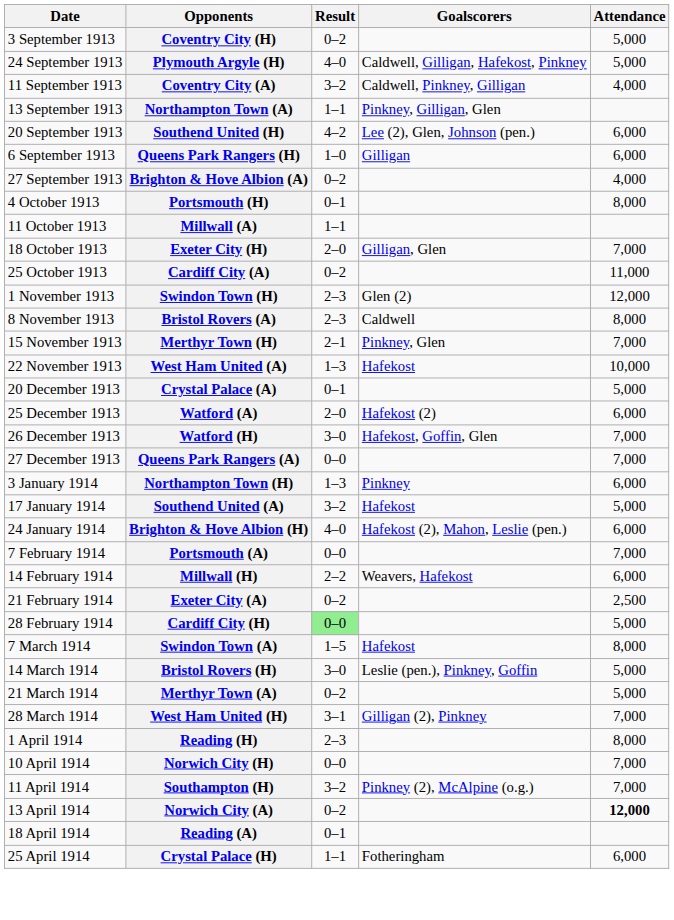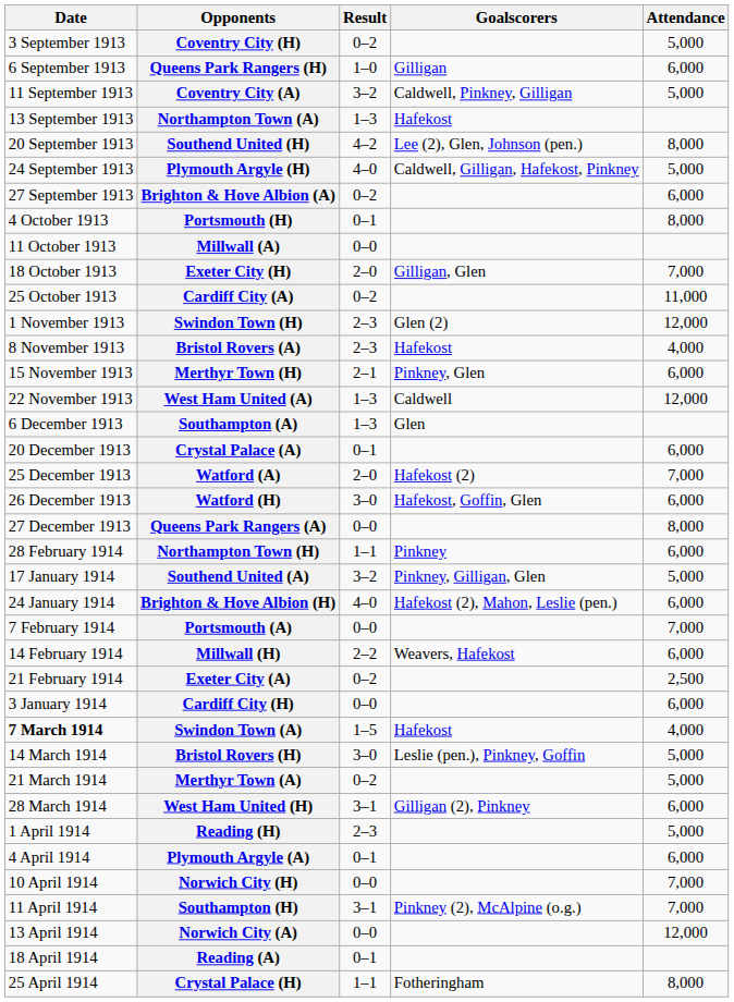 <table class="wikitable plainrowheaders sortable">
 <tr>
 <th scope=col>Date</th>
 <th scope=col>Opponents</th>
 <th scope=col>Result</th>
 <th scope=col class=unsortable>Goalscorers</th>
 <th scope=col>Attendance</th>
 </tr>
 <tr>
 <td>3 September 1913</td>
 <th scope=row><a href='#'>Coventry City</a> (H)</th>
 <td align=center>0–2</td>
 <td></td>
 <td align=center>5,000</td>
 </tr>
 <tr>
-<td>24 September 1913</td>
-<th scope=row><a href='#'>Plymouth Argyle</a> (H)</th>
-<td align=center>4–0</td>
-<td>Caldwell, <a href='#'>Gilligan</a>, <a href='#'>Hafekost</a>, <a href='#'>Pinkney</a></td>
-<td align=center>5,000</td>
+<td>6 September 1913</td>
+<th scope=row><a href='#'>Queens Park Rangers</a> (H)</th>
+<td align=center>1–0</td>
+<td><a href='#'>Gilligan</a></td>
+<td align=center>6,000</td>
 </tr>
 <tr ,>
 <td>11 September 1913</td>
 <th scope=row><a href='#'>Coventry City</a> (A)</th>
 <td align=center>3–2</td>
 <td>Caldwell, <a href='#'>Pinkney</a>, <a href='#'>Gilligan</a></td>
-<td align=center>4,000</td>
+<td align=center>5,000</td>
 </tr>
 <tr>
 <td>13 September 1913</td>
 <th scope=row><a href='#'>Northampton Town</a> (A)</th>
-<td align=center>1–1</td>
-<td><a href='#'>Pinkney</a>, <a href='#'>Gilligan</a>, Glen</td>
+<td align=center>1–3</td>
+<td><a href='#'>Hafekost</a></td>
 <td align=center></td>
 </tr>
 <tr>
 <td>20 September 1913</td>
 <th scope=row><a href='#'>Southend United</a> (H)</th>
 <td align=center>4–2</td>
 <td><a href='#'>Lee</a> (2), Glen, <a href='#'>Johnson</a> (pen.)</td>
-<td align=center>6,000</td>
+<td align=center>8,000</td>
 </tr>
 <tr>
-<td>6 September 1913</td>
-<th scope=row><a href='#'>Queens Park Rangers</a> (H)</th>
-<td align=center>1–0</td>
-<td><a href='#'>Gilligan</a></td>
-<td align=center>6,000</td>
+<td>24 September 1913</td>
+<th scope=row><a href='#'>Plymouth Argyle</a> (H)</th>
+<td align=center>4–0</td>
+<td>Caldwell, <a href='#'>Gilligan</a>, <a href='#'>Hafekost</a>, <a href='#'>Pinkney</a></td>
+<td align=center>5,000</td>
 </tr>
 <tr>
 <td>27 September 1913</td>
 <th scope=row><a href='#'>Brighton & Hove Albion</a> (A)</th>
 <td align=center>0–2</td>
 <td></td>
-<td align=center>4,000</td>
+<td align=center>6,000</td>
 </tr>
 <tr>
 <td>4 October 1913</td>
 <th scope=row><a href='#'>Portsmouth</a> (H)</th>
 <td align=center>0–1</td>
 <td></td>
 <td align=center>8,000</td>
 </tr>
 <tr>
 <td>11 October 1913</td>
 <th scope=row><a href='#'>Millwall</a> (A)</th>
-<td align=center>1–1</td>
+<td align=center>0–0</td>
 <td></td>
 <td align=center></td>
 </tr>
 <tr>
 <td>18 October 1913</td>
 <th scope=row><a href='#'>Exeter City</a> (H)</th>
 <td align=center>2–0</td>
 <td><a href='#'>Gilligan</a>, Glen</td>
 <td align=center>7,000</td>
 </tr>
 <tr>
 <td>25 October 1913</td>
 <th scope=row><a href='#'>Cardiff City</a> (A)</th>
 <td align=center>0–2</td>
 <td></td>
 <td align=center>11,000</td>
 </tr>
 <tr>
 <td>1 November 1913</td>
 <th scope=row><a href='#'>Swindon Town</a> (H)</th>
 <td align=center>2–3</td>
 <td>Glen (2)</td>
 <td align=center>12,000</td>
 </tr>
 <tr>
 <td>8 November 1913</td>
 <th scope=row><a href='#'>Bristol Rovers</a> (A)</th>
 <td align=center>2–3</td>
-<td>Caldwell</td>
-<td align=center>8,000</td>
+<td><a href='#'>Hafekost</a></td>
+<td align=center>4,000</td>
 </tr>
 <tr>
 <td>15 November 1913</td>
 <th scope=row><a href='#'>Merthyr Town</a> (H)</th>
 <td align=center>2–1</td>
 <td><a href='#'>Pinkney</a>, Glen</td>
-<td align=center>7,000</td>
+<td align=center>6,000</td>
 </tr>
 <tr>
 <td>22 November 1913</td>
 <th scope=row><a href='#'>West Ham United</a> (A)</th>
 <td align=center>1–3</td>
-<td><a href='#'>Hafekost</a></td>
-<td align=center>10,000</td>
+<td>Caldwell</td>
+<td align=center>12,000</td>
+</tr>
+<tr>
+<td>6 December 1913</td>
+<th scope=row><a href='#'>Southampton</a> (A)</th>
+<td align=center>1–3</td>
+<td>Glen</td>
+<td align=center></td>
 </tr>
 <tr>
 <td>20 December 1913</td>
 <th scope=row><a href='#'>Crystal Palace</a> (A)</th>
 <td align=center>0–1</td>
 <td></td>
-<td align=center>5,000</td>
+<td align=center>6,000</td>
 </tr>
 <tr>
 <td>25 December 1913</td>
 <th scope=row><a href='#'>Watford</a> (A)</th>
 <td align=center>2–0</td>
 <td><a href='#'>Hafekost</a> (2)</td>
-<td align=center>6,000</td>
+<td align=center>7,000</td>
 </tr>
 <tr>
 <td>26 December 1913</td>
 <th scope=row><a href='#'>Watford</a> (H)</th>
 <td align=center>3–0</td>
 <td><a href='#'>Hafekost</a>, <a href='#'>Goffin</a>, Glen</td>
-<td align=center>7,000</td>
+<td align=center>6,000</td>
 </tr>
 <tr>
 <td>27 December 1913</td>
 <th scope=row><a href='#'>Queens Park Rangers</a> (A)</th>
 <td align=center>0–0</td>
 <td></td>
-<td align=center>7,000</td>
+<td align=center>8,000</td>
 </tr>
 <tr>
-<td>3 January 1914</td>
+<td>28 February 1914</td>
 <th scope=row><a href='#'>Northampton Town</a> (H)</th>
-<td align=center>1–3</td>
+<td align=center>1–1</td>
 <td><a href='#'>Pinkney</a></td>
 <td align=center>6,000</td>
 </tr>
 <tr>
 <td>17 January 1914</td>
 <th scope=row><a href='#'>Southend United</a> (A)</th>
 <td align=center>3–2</td>
-<td><a href='#'>Hafekost</a></td>
+<td><a href='#'>Pinkney</a>, <a href='#'>Gilligan</a>, Glen</td>
 <td align=center>5,000</td>
 </tr>
 <tr>
 <td>24 January 1914</td>
 <th scope=row><a href='#'>Brighton & Hove Albion</a> (H)</th>
 <td align=center>4–0</td>
 <td><a href='#'>Hafekost</a> (2), <a href='#'>Mahon</a>, <a href='#'>Leslie</a> (pen.)</td>
 <td align=center>6,000</td>
 </tr>
 <tr>
 <td>7 February 1914</td>
 <th scope=row><a href='#'>Portsmouth</a> (A)</th>
 <td align=center>0–0</td>
 <td></td>
 <td align=center>7,000</td>
 </tr>
 <tr>
 <td>14 February 1914</td>
 <th scope=row><a href='#'>Millwall</a> (H)</th>
 <td align=center>2–2</td>
 <td>Weavers, <a href='#'>Hafekost</a></td>
 <td align=center>6,000</td>
 </tr>
 <tr>
 <td>21 February 1914</td>
 <th scope=row><a href='#'>Exeter City</a> (A)</th>
 <td align=center>0–2</td>
 <td></td>
 <td align=center>2,500</td>
 </tr>
 <tr>
-<td>28 February 1914</td>
+<td>3 January 1914</td>
 <th scope=row><a href='#'>Cardiff City</a> (H)</th>
-<td align=center style="background: lightgreen;">0–0</td>
+<td align=center>0–0</td>
 <td></td>
-<td align=center>5,000</td>
+<td align=center>6,000</td>
 </tr>
 <tr>
-<td>7 March 1914</td>
+<td><strong>7 March 1914</strong></td>
 <th scope=row><a href='#'>Swindon Town</a> (A)</th>
 <td align=center>1–5</td>
 <td><a href='#'>Hafekost</a></td>
-<td align=center>8,000</td>
+<td align=center>4,000</td>
 </tr>
 <tr>
 <td>14 March 1914</td>
 <th scope=row><a href='#'>Bristol Rovers</a> (H)</th>
 <td align=center>3–0</td>
 <td>Leslie (pen.), <a href='#'>Pinkney</a>, <a href='#'>Goffin</a></td>
 <td align=center>5,000</td>
 </tr>
 <tr>
 <td>21 March 1914</td>
 <th scope=row><a href='#'>Merthyr Town</a> (A)</th>
 <td align=center>0–2</td>
 <td></td>
 <td align=center>5,000</td>
 </tr>
 <tr>
 <td>28 March 1914</td>
 <th scope=row><a href='#'>West Ham United</a> (H)</th>
 <td align=center>3–1</td>
 <td><a href='#'>Gilligan</a> (2), <a href='#'>Pinkney</a></td>
-<td align=center>7,000</td>
+<td align=center>6,000</td>
 </tr>
 <tr>
 <td>1 April 1914</td>
 <th scope=row><a href='#'>Reading</a> (H)</th>
 <td align=center>2–3</td>
 <td></td>
-<td align=center>8,000</td>
+<td align=center>5,000</td>
+</tr>
+<tr>
+<td>4 April 1914</td>
+<th scope=row><a href='#'>Plymouth Argyle</a> (A)</th>
+<td align=center>0–1</td>
+<td></td>
+<td align=center>6,000</td>
 </tr>
 <tr>
 <td>10 April 1914</td>
 <th scope=row><a href='#'>Norwich City</a> (H)</th>
 <td align=center>0–0</td>
 <td></td>
 <td align=center>7,000</td>
 </tr>
 <tr>
 <td>11 April 1914</td>
 <th scope=row><a href='#'>Southampton</a> (H)</th>
-<td align=center>3–2</td>
+<td align=center>3–1</td>
 <td><a href='#'>Pinkney</a> (2), <a href='#'>McAlpine</a> (o.g.)</td>
 <td align=center>7,000</td>
 </tr>
 <tr>
 <td>13 April 1914</td>
 <th scope=row><a href='#'>Norwich City</a> (A)</th>
-<td align=center>0–2</td>
+<td align=center>0–0</td>
 <td></td>
-<td align=center><strong>12,000</strong></td>
+<td align=center>12,000</td>
 </tr>
 <tr>
 <td>18 April 1914</td>
 <th scope=row><a href='#'>Reading</a> (A)</th>
 <td align=center>0–1</td>
 <td></td>
 <td align=center></td>
 </tr>
 <tr>
 <td>25 April 1914</td>
 <th scope=row><a href='#'>Crystal Palace</a> (H)</th>
 <td align=center>1–1</td>
 <td>Fotheringham</td>
-<td align=center>6,000</td>
+<td align=center>8,000</td>
 </tr>
 </table>
